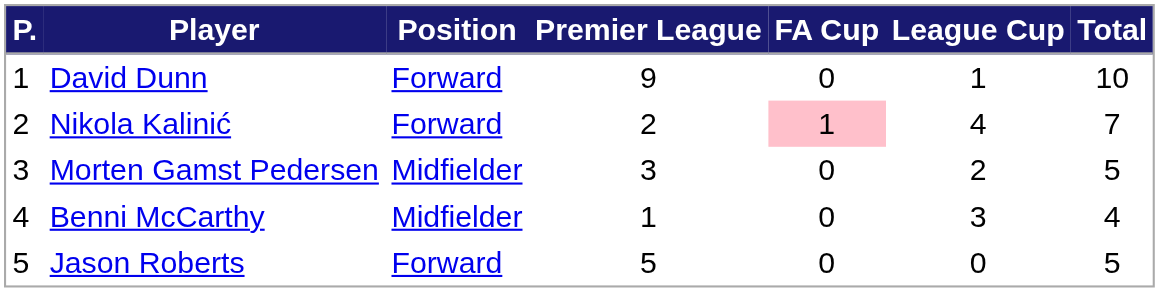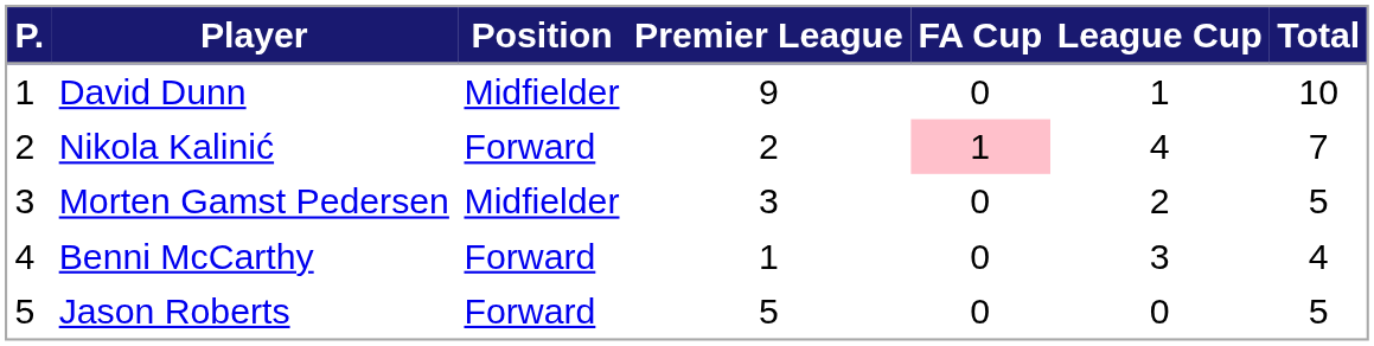 <table cellspacing="0" cellpadding="3" style="border:1px solid #AAAAAA;font-size:90%">
 <tr style="background:#191970; color:white;">
 <th style="border-bottom:1px solid #AAAAAA" align="center">P.</th>
 <th style="border-bottom:1px solid #AAAAAA" align="center">Player</th>
 <th style="border-bottom:1px solid #AAAAAA" align="center">Position</th>
 <th style="border-bottom:1px solid #AAAAAA" align="center">Premier League</th>
 <th style="border-bottom:1px solid #AAAAAA" align="center">FA Cup</th>
 <th style="border-bottom:1px solid #AAAAAA" align="center">League Cup</th>
 <th style="border-bottom:1px solid #AAAAAA" align="center">Total</th>
 </tr>
 <tr>
 <td>1</td>
 <td> <a href='#'>David Dunn</a></td>
-<td><a href='#'>Forward</a></td>
+<td><a href='#'>Midfielder</a></td>
 <td align="center">9</td>
 <td align="center">0</td>
 <td align="center">1</td>
 <td align="center">10</td>
 </tr>
 <tr>
 <td>2</td>
 <td> <a href='#'>Nikola Kalinić</a></td>
 <td><a href='#'>Forward</a></td>
 <td align="center">2</td>
 <td align="center" style="background: pink;">1</td>
 <td align="center">4</td>
 <td align="center">7</td>
 </tr>
 <tr>
 <td>3</td>
 <td> <a href='#'>Morten Gamst Pedersen</a></td>
 <td><a href='#'>Midfielder</a></td>
 <td align="center">3</td>
 <td align="center">0</td>
 <td align="center">2</td>
 <td align="center">5</td>
 </tr>
 <tr>
 <td>4</td>
 <td> <a href='#'>Benni McCarthy</a></td>
-<td><a href='#'>Midfielder</a></td>
+<td><a href='#'>Forward</a></td>
 <td align="center">1</td>
 <td align="center">0</td>
 <td align="center">3</td>
 <td align="center">4</td>
 </tr>
 <tr>
 <td>5</td>
 <td> <a href='#'>Jason Roberts</a></td>
 <td><a href='#'>Forward</a></td>
 <td align="center">5</td>
 <td align="center">0</td>
 <td align="center">0</td>
 <td align="center">5</td>
 </tr>
 </table>
